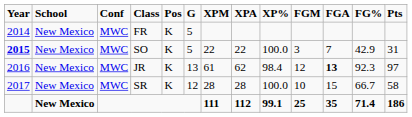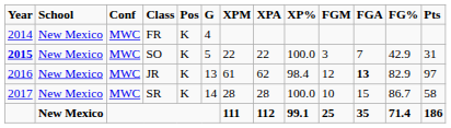 <table class="wikitable">
 <tr>
 <td style="font-weight:bold;">Year</td>
 <td style="font-weight:bold;">School</td>
 <td style="font-weight:bold;">Conf</td>
 <td style="font-weight:bold;">Class</td>
 <td style="font-weight:bold;">Pos</td>
 <td style="font-weight:bold;">G</td>
 <td style="font-weight:bold;">XPM</td>
 <td style="font-weight:bold;">XPA</td>
 <td style="font-weight:bold;">XP%</td>
 <td style="font-weight:bold;">FGM</td>
 <td style="font-weight:bold;">FGA</td>
 <td style="font-weight:bold;">FG%</td>
 <td style="font-weight:bold;">Pts</td>
 </tr>
 <tr>
 <td><a href='#'>2014</a></td>
 <td><a href='#'>New Mexico</a></td>
 <td><a href='#'>MWC</a></td>
 <td>FR</td>
 <td>K</td>
-<td>5</td>
+<td>4</td>
 <td></td>
 <td></td>
 <td></td>
 <td></td>
 <td></td>
 <td></td>
 <td></td>
 </tr>
 <tr>
 <td><strong><a href='#'>2015</a></strong></td>
 <td><a href='#'>New Mexico</a></td>
 <td><a href='#'>MWC</a></td>
 <td>SO</td>
 <td>K</td>
 <td>5</td>
 <td>22</td>
 <td>22</td>
 <td>100.0</td>
 <td>3</td>
 <td>7</td>
 <td>42.9</td>
 <td>31</td>
 </tr>
 <tr>
 <td><a href='#'>2016</a></td>
 <td><a href='#'>New Mexico</a></td>
 <td><a href='#'>MWC</a></td>
 <td>JR</td>
 <td>K</td>
 <td>13</td>
 <td>61</td>
 <td>62</td>
 <td>98.4</td>
 <td>12</td>
 <td><strong>13</strong></td>
-<td>92.3</td>
+<td>82.9</td>
 <td>97</td>
 </tr>
 <tr>
 <td><a href='#'>2017</a></td>
 <td><a href='#'>New Mexico</a></td>
 <td><a href='#'>MWC</a></td>
 <td>SR</td>
 <td>K</td>
-<td>12</td>
+<td>14</td>
 <td>28</td>
 <td>28</td>
 <td>100.0</td>
 <td>10</td>
 <td>15</td>
-<td>66.7</td>
+<td>86.7</td>
 <td>58</td>
 </tr>
 <tr>
 <td style="font-weight:bold;"></td>
 <td style="font-weight:bold;">New Mexico</td>
 <td colspan="4" style="font-weight:bold;"></td>
 <td style="font-weight:bold;">111</td>
 <td style="font-weight:bold;">112</td>
 <td style="font-weight:bold;">99.1</td>
 <td style="font-weight:bold;">25</td>
 <td style="font-weight:bold;">35</td>
 <td style="font-weight:bold;">71.4</td>
 <td style="font-weight:bold;">186</td>
 </tr>
 </table>
